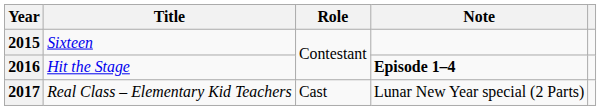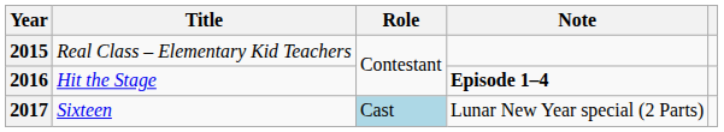 <table class="wikitable plainrowheaders sortable">
 <tr>
 <th scope="col">Year</th>
 <th scope="col">Title</th>
 <th scope="col">Role</th>
 <th scope="col">Note</th>
 <th scope="col" class="unsortable"></th>
 </tr>
 <tr>
 <th scope="row">2015</th>
-<td><em><a href='#'>Sixteen</a></em></td>
+<td><em>Real Class – Elementary Kid Teachers</em></td>
 <td rowspan="2">Contestant</td>
 <td></td>
 <td style="text-align:center"></td>
 </tr>
 <tr>
 <th scope="row">2016</th>
 <td><em><a href='#'>Hit the Stage</a></em></td>
 <td><strong>Episode 1–4</strong></td>
 <td style="text-align:center"></td>
 </tr>
 <tr>
 <th scope="row">2017</th>
-<td><em>Real Class – Elementary Kid Teachers</em></td>
-<td>Cast</td>
+<td><em><a href='#'>Sixteen</a></em></td>
+<td style="background: lightblue;">Cast</td>
 <td>Lunar New Year special (2 Parts)</td>
 <td style="text-align:center"></td>
 </tr>
 </table>
